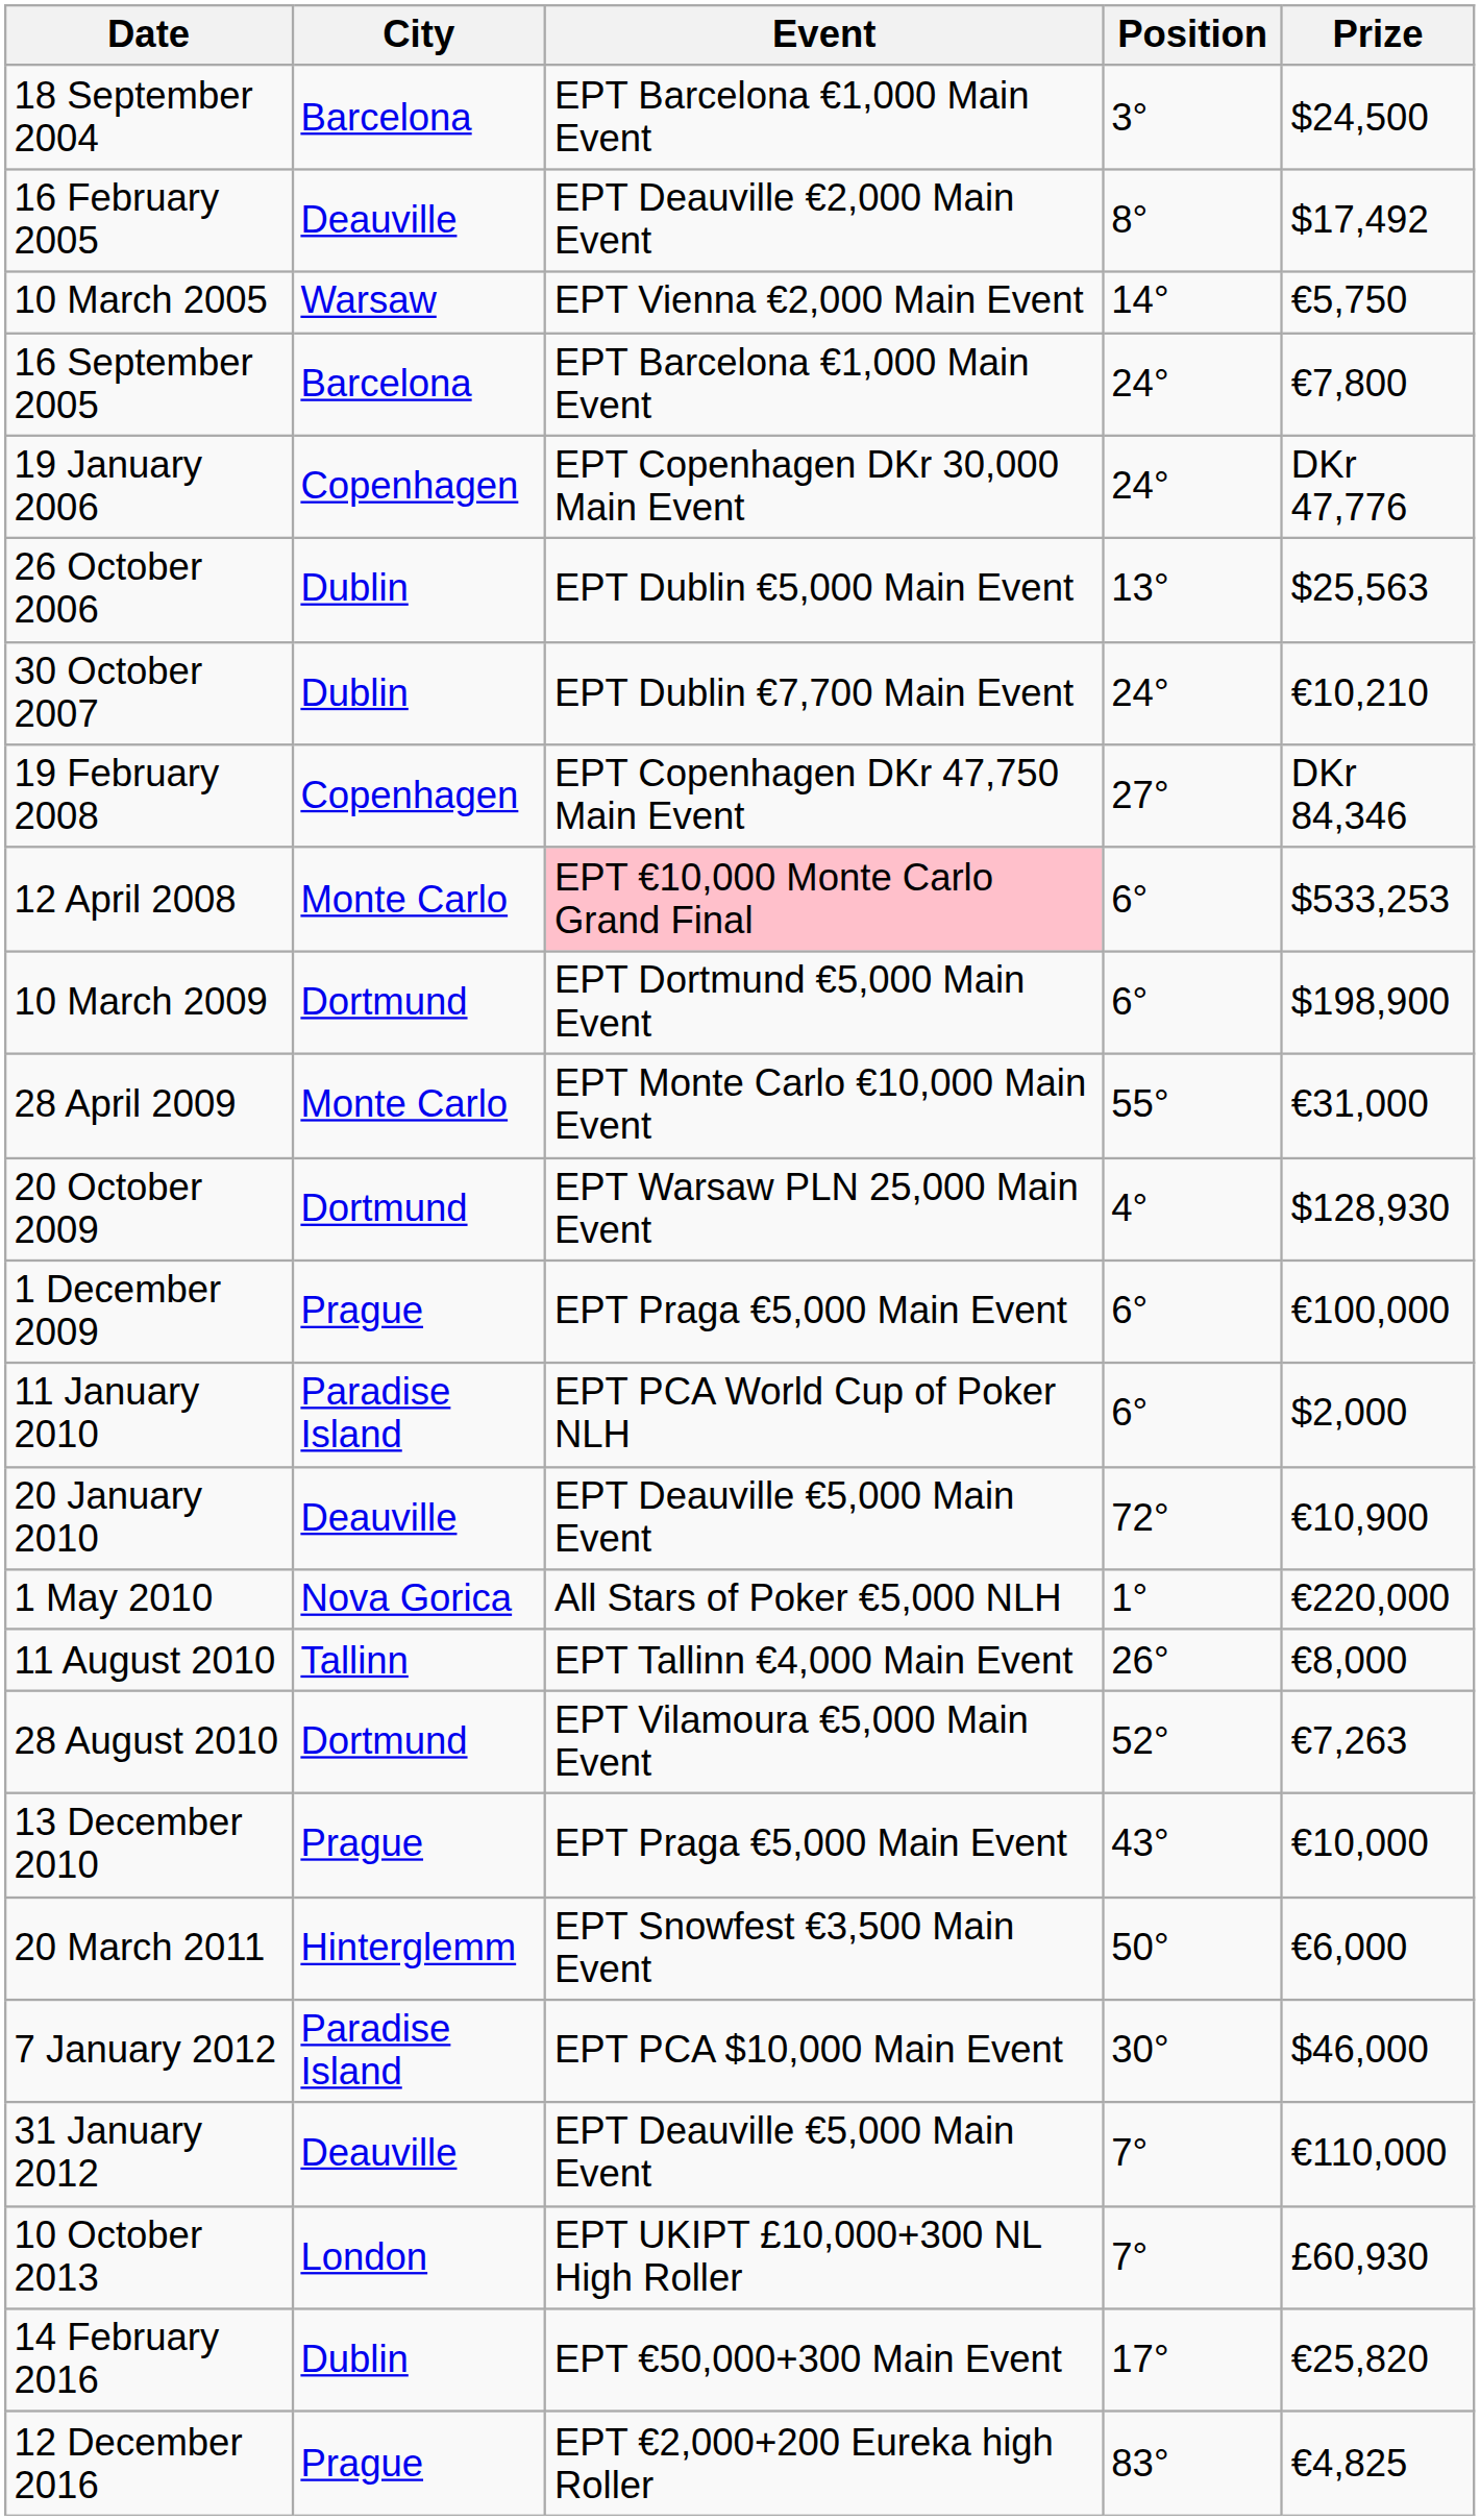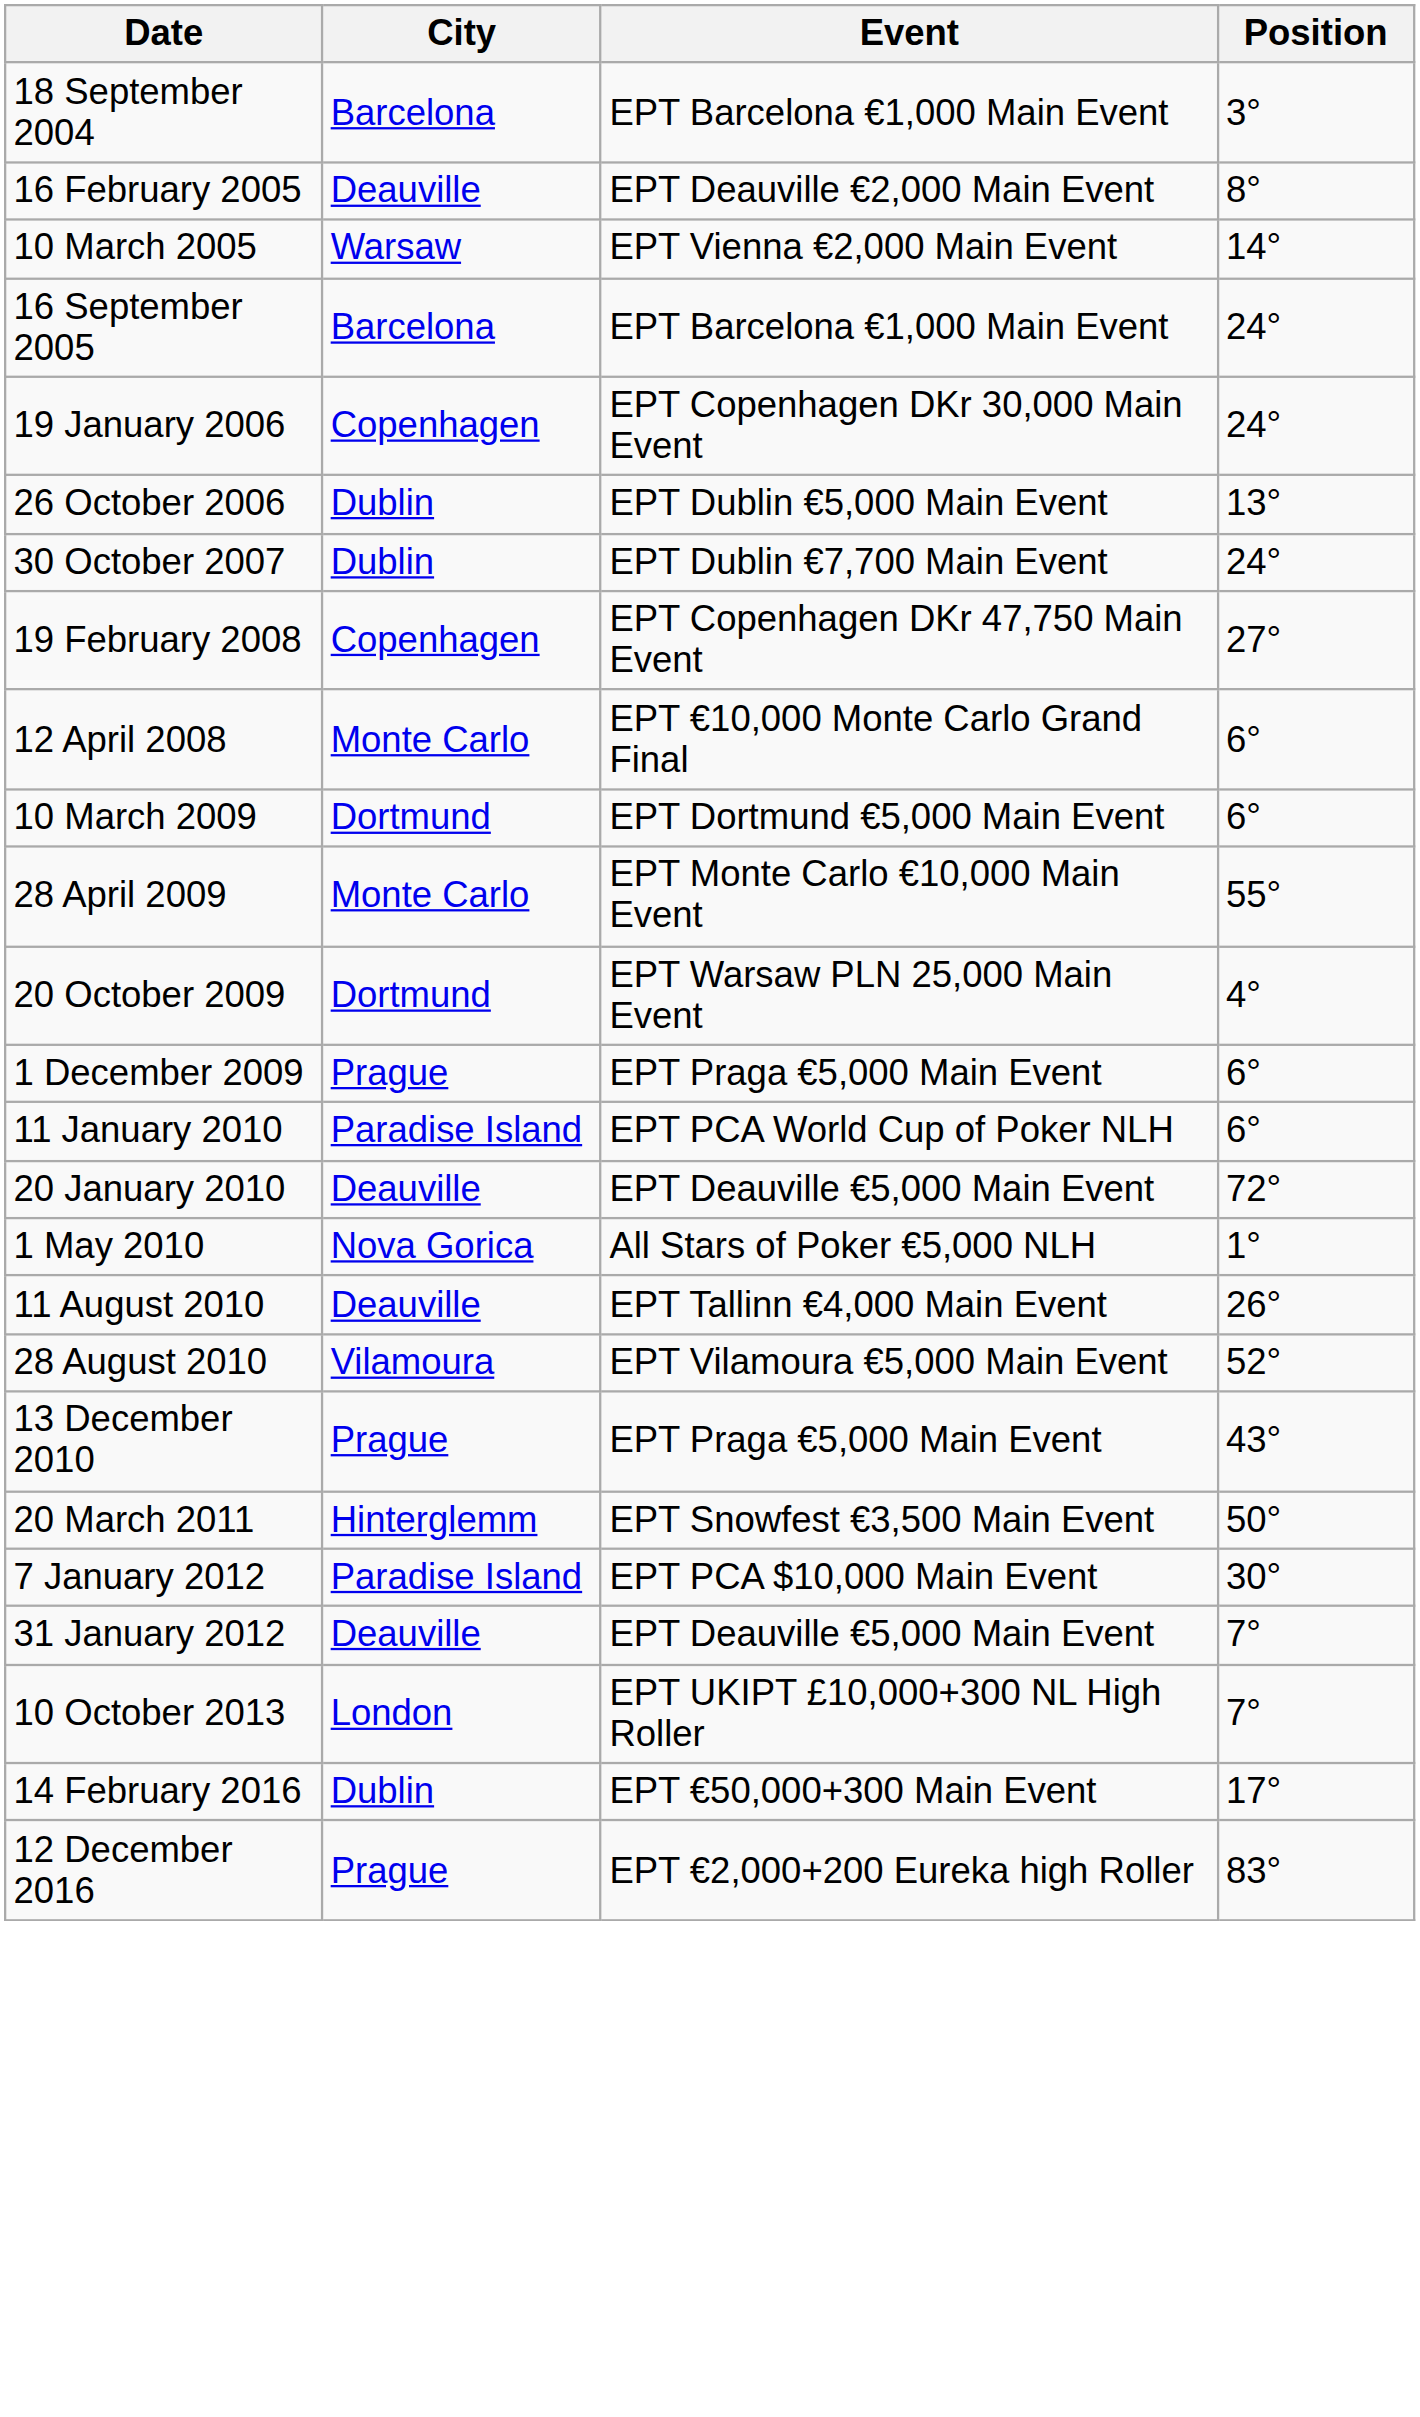 <table class="wikitable" width="70%">
 <tr>
 <th width="18%">Date</th>
 <th width="15%">City</th>
 <th width="35%">Event</th>
 <th width="10%">Position</th>
-<th width="12%">Prize</th>
 </tr>
 <tr>
 <td>18 September 2004</td>
 <td> <a href='#'>Barcelona</a></td>
 <td>EPT Barcelona €1,000 Main Event</td>
 <td>3°</td>
-<td>$24,500</td>
 </tr>
 <tr>
 <td>16 February 2005</td>
 <td> <a href='#'>Deauville</a></td>
 <td>EPT Deauville €2,000 Main Event</td>
 <td>8°</td>
-<td>$17,492</td>
 </tr>
 <tr>
 <td>10 March 2005</td>
 <td> <a href='#'>Warsaw</a></td>
 <td>EPT Vienna €2,000 Main Event</td>
 <td>14°</td>
-<td>€5,750</td>
 </tr>
 <tr>
 <td>16 September 2005</td>
 <td> <a href='#'>Barcelona</a></td>
 <td>EPT Barcelona €1,000 Main Event</td>
 <td>24°</td>
-<td>€7,800</td>
 </tr>
 <tr>
 <td>19 January 2006</td>
 <td> <a href='#'>Copenhagen</a></td>
 <td>EPT Copenhagen DKr 30,000 Main Event</td>
 <td>24°</td>
-<td>DKr 47,776</td>
 </tr>
 <tr>
 <td>26 October 2006</td>
 <td> <a href='#'>Dublin</a></td>
 <td>EPT Dublin €5,000 Main Event</td>
 <td>13°</td>
-<td>$25,563</td>
 </tr>
 <tr>
 <td>30 October 2007</td>
 <td> <a href='#'>Dublin</a></td>
 <td>EPT Dublin €7,700 Main Event</td>
 <td>24°</td>
-<td>€10,210</td>
 </tr>
 <tr>
 <td>19 February 2008</td>
 <td> <a href='#'>Copenhagen</a></td>
 <td>EPT Copenhagen DKr 47,750 Main Event</td>
 <td>27°</td>
-<td>DKr 84,346</td>
 </tr>
 <tr>
 <td>12 April 2008</td>
 <td> <a href='#'>Monte Carlo</a></td>
-<td style="background: pink;">EPT €10,000 Monte Carlo Grand Final</td>
+<td>EPT €10,000 Monte Carlo Grand Final</td>
 <td>6°</td>
-<td>$533,253</td>
 </tr>
 <tr>
 <td>10 March 2009</td>
 <td> <a href='#'>Dortmund</a></td>
 <td>EPT Dortmund €5,000 Main Event</td>
 <td>6°</td>
-<td>$198,900</td>
 </tr>
 <tr>
 <td>28 April 2009</td>
 <td> <a href='#'>Monte Carlo</a></td>
 <td>EPT Monte Carlo €10,000 Main Event</td>
 <td>55°</td>
-<td>€31,000</td>
 </tr>
 <tr>
 <td>20 October 2009</td>
 <td> <a href='#'>Dortmund</a></td>
 <td>EPT Warsaw PLN 25,000 Main Event</td>
 <td>4°</td>
-<td>$128,930</td>
 </tr>
 <tr>
 <td>1 December 2009</td>
 <td> <a href='#'>Prague</a></td>
 <td>EPT Praga €5,000 Main Event</td>
 <td>6°</td>
-<td>€100,000</td>
 </tr>
 <tr>
 <td>11 January 2010</td>
 <td> <a href='#'>Paradise Island</a></td>
 <td>EPT PCA World Cup of Poker NLH</td>
 <td>6°</td>
-<td>$2,000</td>
 </tr>
 <tr>
 <td>20 January 2010</td>
 <td> <a href='#'>Deauville</a></td>
 <td>EPT Deauville €5,000 Main Event</td>
 <td>72°</td>
-<td>€10,900</td>
 </tr>
 <tr>
 <td>1 May 2010</td>
 <td> <a href='#'>Nova Gorica</a></td>
 <td>All Stars of Poker €5,000 NLH</td>
 <td>1°</td>
-<td>€220,000</td>
 </tr>
 <tr>
 <td>11 August 2010</td>
-<td> <a href='#'>Tallinn</a></td>
+<td> <a href='#'>Deauville</a></td>
 <td>EPT Tallinn €4,000 Main Event</td>
 <td>26°</td>
-<td>€8,000</td>
 </tr>
 <tr>
 <td>28 August 2010</td>
-<td> <a href='#'>Dortmund</a></td>
+<td> <a href='#'>Vilamoura</a></td>
 <td>EPT Vilamoura €5,000 Main Event</td>
 <td>52°</td>
-<td>€7,263</td>
 </tr>
 <tr>
 <td>13 December 2010</td>
 <td> <a href='#'>Prague</a></td>
 <td>EPT Praga €5,000 Main Event</td>
 <td>43°</td>
-<td>€10,000</td>
 </tr>
 <tr>
 <td>20 March 2011</td>
 <td> <a href='#'>Hinterglemm</a></td>
 <td>EPT Snowfest €3,500 Main Event</td>
 <td>50°</td>
-<td>€6,000</td>
 </tr>
 <tr>
 <td>7 January 2012</td>
 <td> <a href='#'>Paradise Island</a></td>
 <td>EPT PCA $10,000 Main Event</td>
 <td>30°</td>
-<td>$46,000</td>
 </tr>
 <tr>
 <td>31 January 2012</td>
 <td> <a href='#'>Deauville</a></td>
 <td>EPT Deauville €5,000 Main Event</td>
 <td>7°</td>
-<td>€110,000</td>
 </tr>
 <tr>
 <td>10 October 2013</td>
 <td> <a href='#'>London</a></td>
 <td>EPT UKIPT £10,000+300 NL High Roller</td>
 <td>7°</td>
-<td>£60,930</td>
 </tr>
 <tr>
 <td>14 February 2016</td>
 <td> <a href='#'>Dublin</a></td>
 <td>EPT €50,000+300 Main Event</td>
 <td>17°</td>
-<td>€25,820</td>
 </tr>
 <tr>
 <td>12 December 2016</td>
 <td> <a href='#'>Prague</a></td>
 <td>EPT €2,000+200 Eureka high Roller</td>
 <td>83°</td>
-<td>€4,825</td>
 </tr>
 </table>
